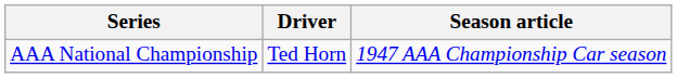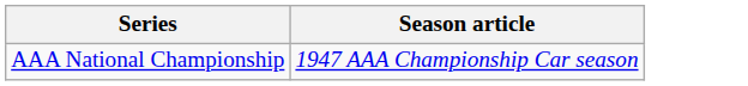 <table class="wikitable" style="font-size: 87%;">
 <tr>
 <th>Series</th>
-<th>Driver</th>
 <th>Season article</th>
 </tr>
 <tr>
 <td><a href='#'>AAA National Championship</a></td>
-<td> <a href='#'>Ted Horn</a></td>
 <td><em><a href='#'>1947 AAA Championship Car season</a></em></td>
 </tr>
 </table>
